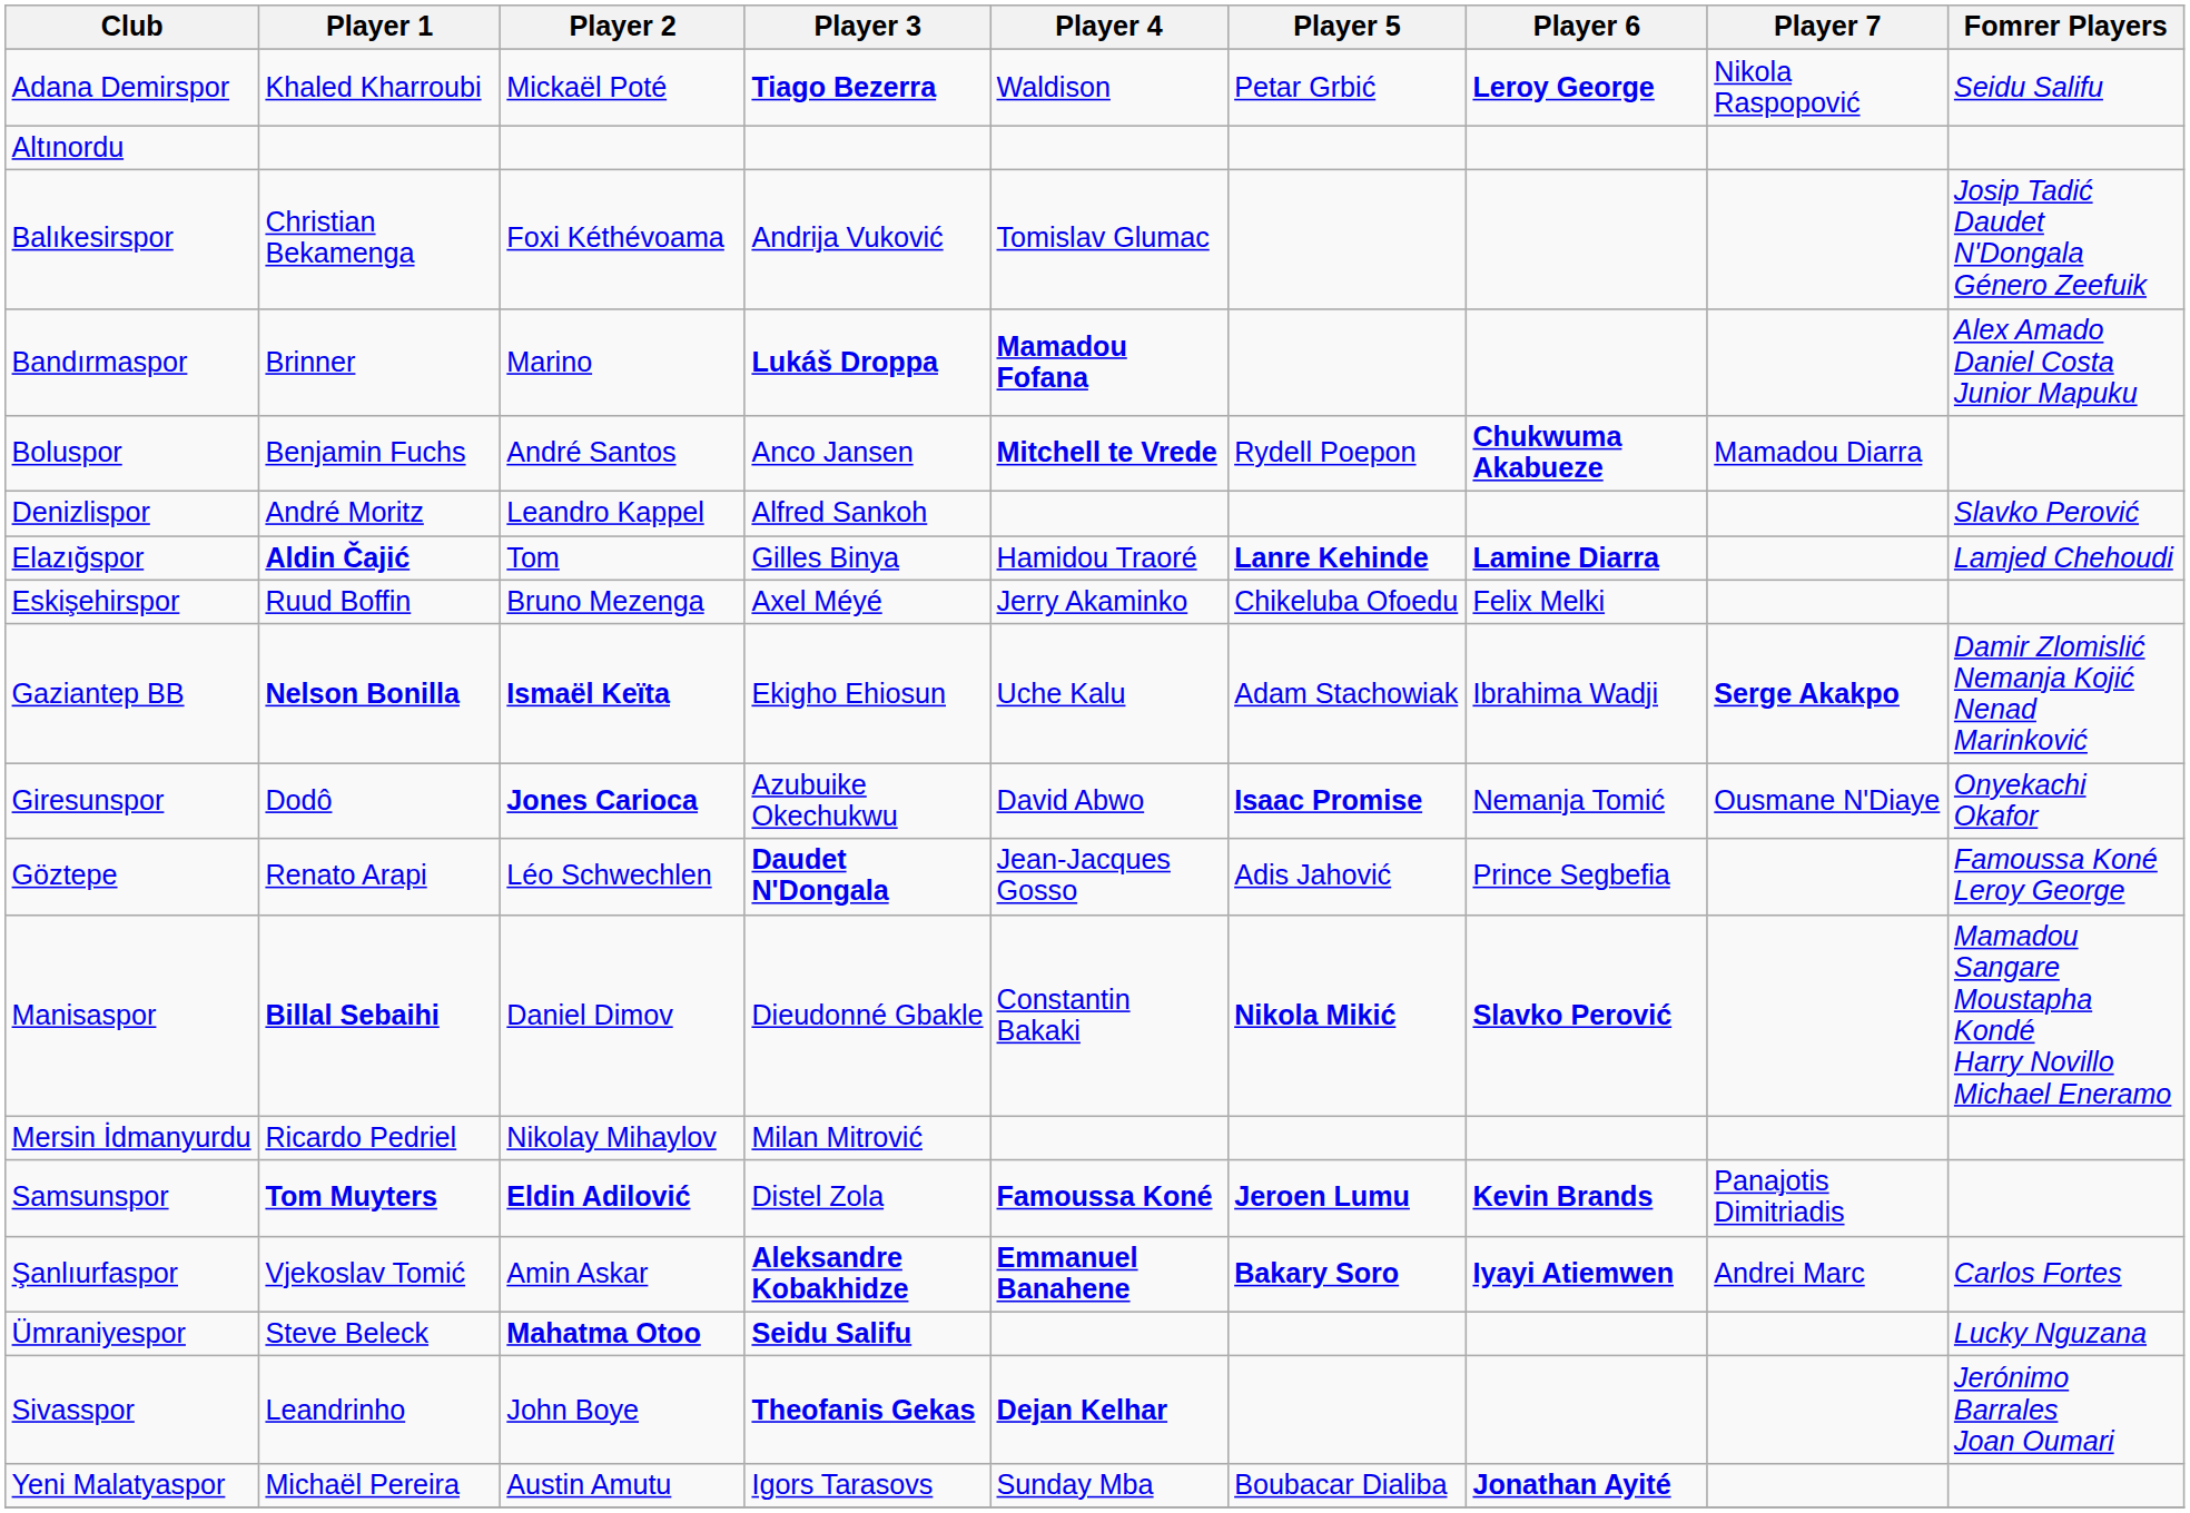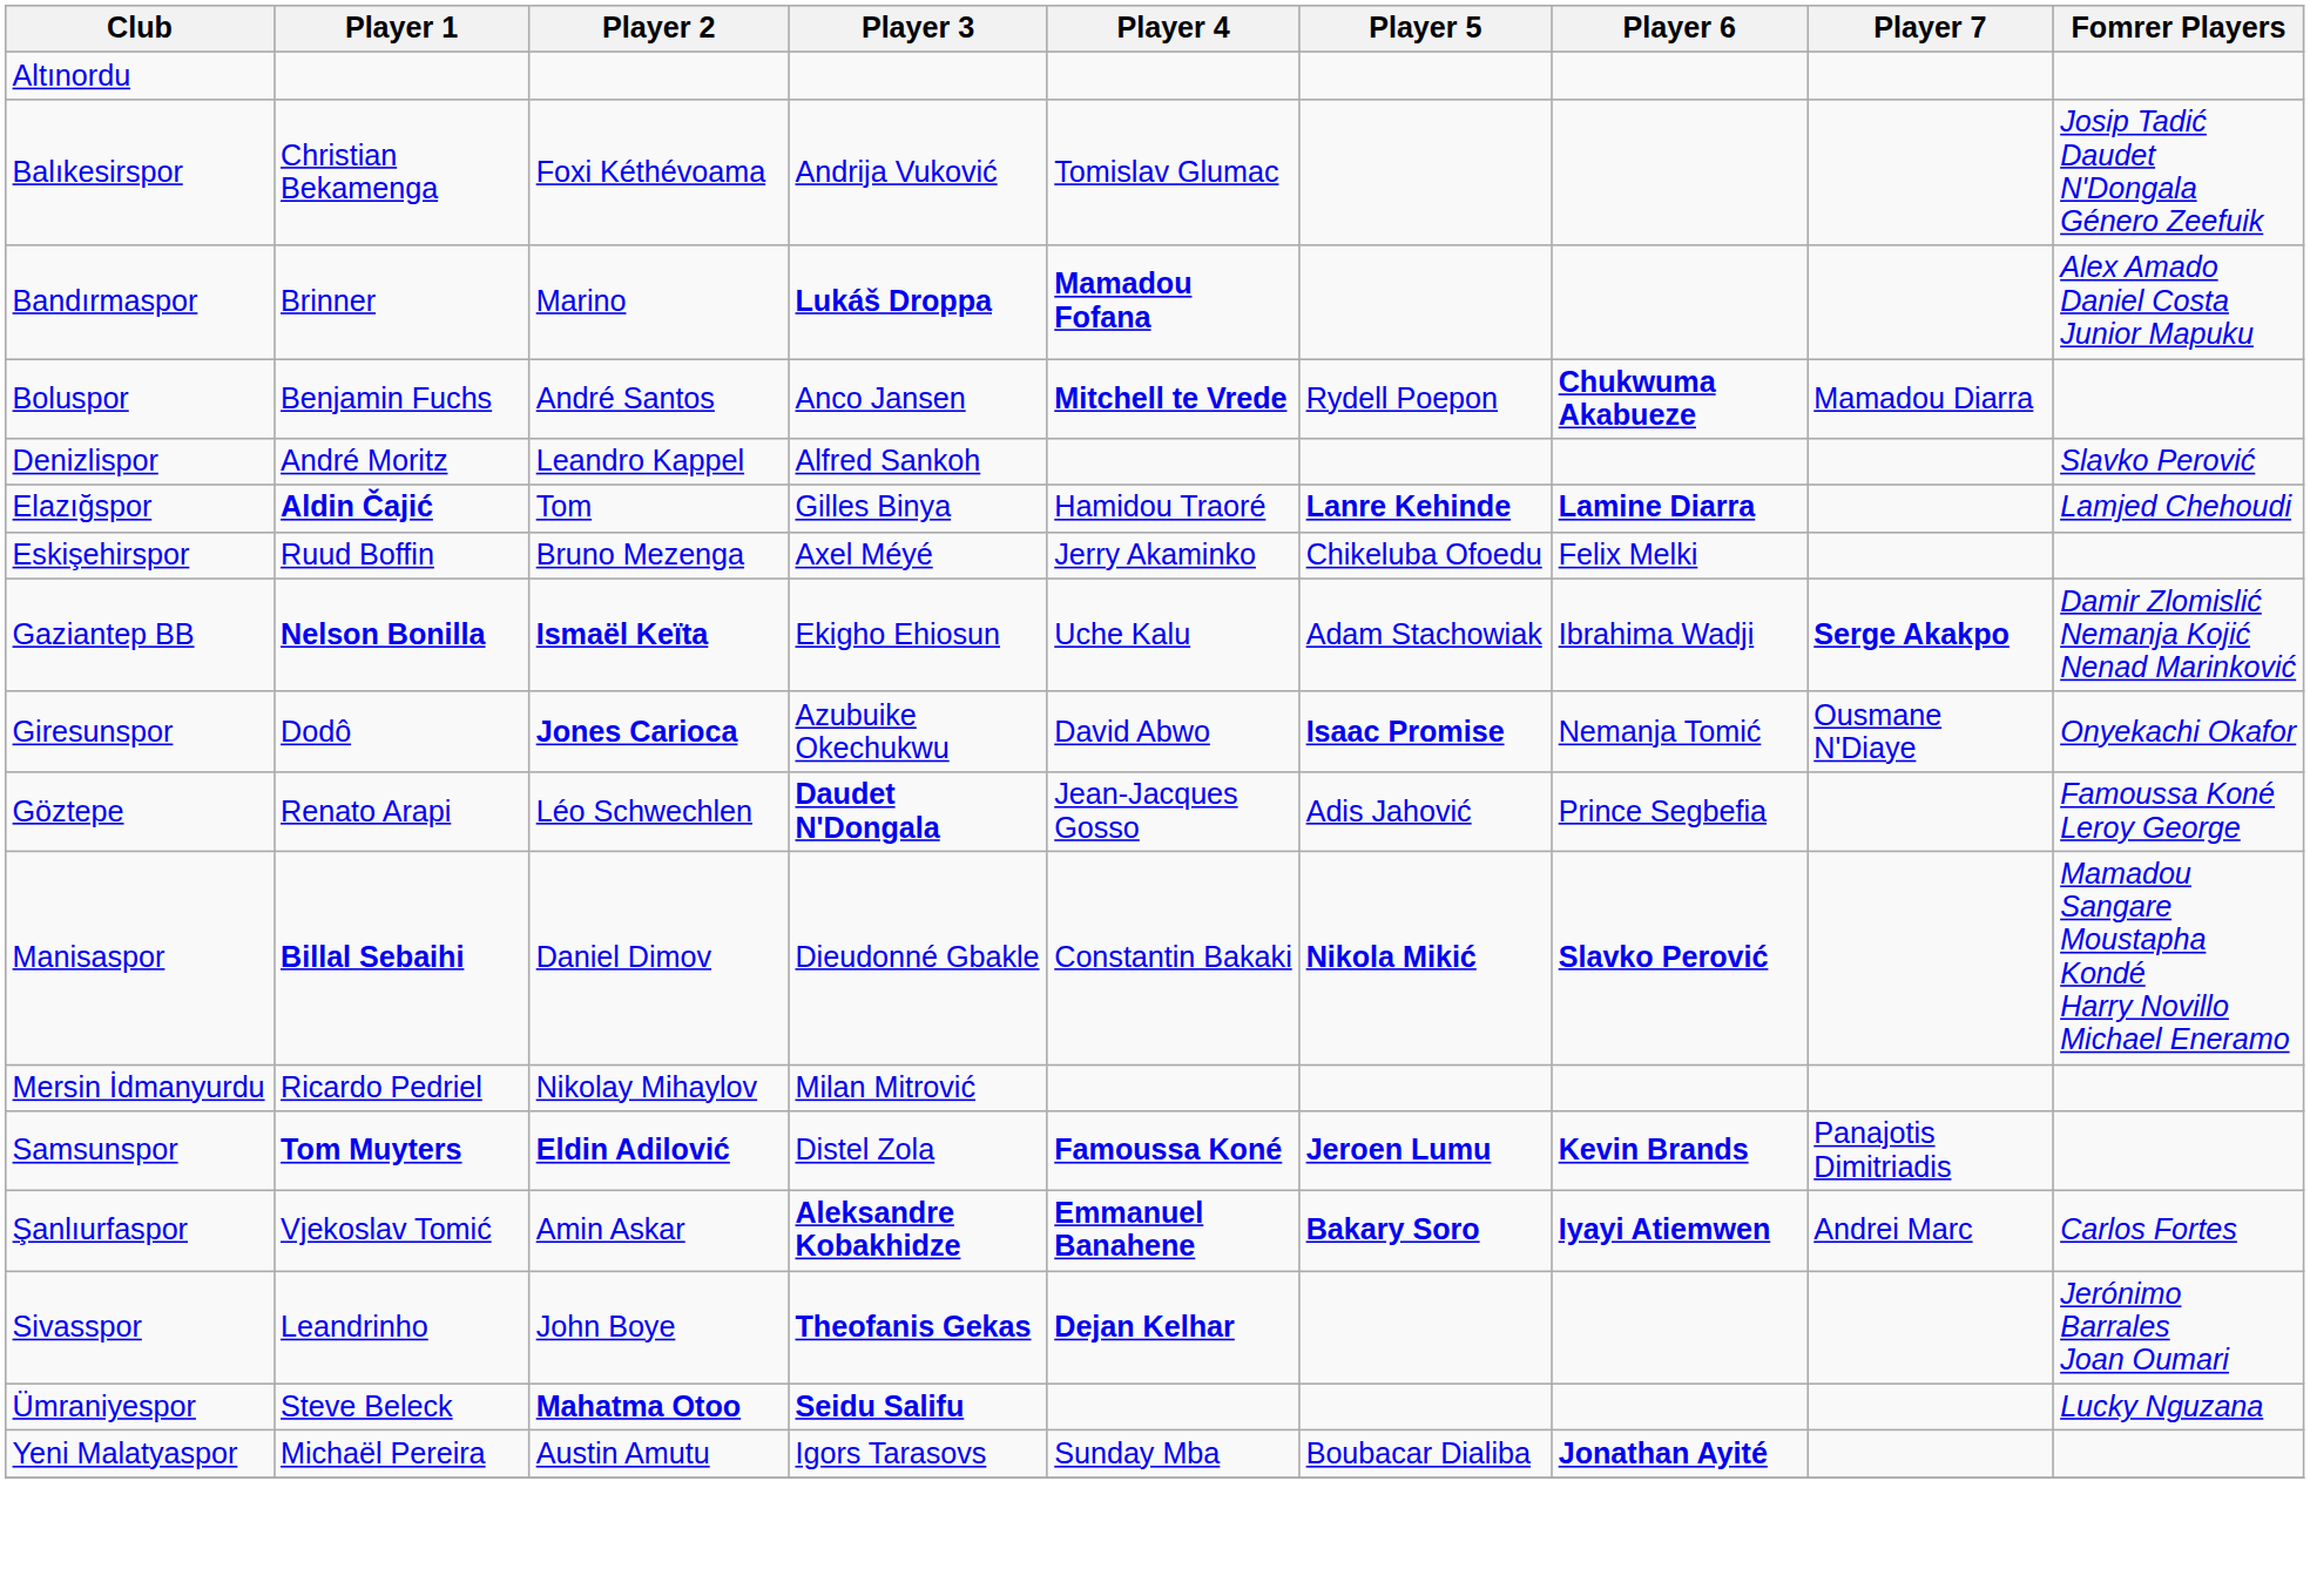 <table class="wikitable">
 <tr>
 <th width="170">Club</th>
 <th width="170">Player 1</th>
 <th width="170">Player 2</th>
 <th width="170">Player 3</th>
 <th width="170">Player 4</th>
 <th width="170">Player 5</th>
 <th width="170">Player 6</th>
 <th width="170">Player 7</th>
 <th width="170">Fomrer Players</th>
-</tr>
-<tr>
-<td><a href='#'>Adana Demirspor</a></td>
-<td> <a href='#'>Khaled Kharroubi</a></td>
-<td> <a href='#'>Mickaël Poté</a></td>
-<td> <strong><a href='#'>Tiago Bezerra</a></strong></td>
-<td> <a href='#'>Waldison</a></td>
-<td> <a href='#'>Petar Grbić</a></td>
-<td> <strong><a href='#'>Leroy George</a></strong></td>
-<td> <a href='#'>Nikola Raspopović</a></td>
-<td> <em><a href='#'>Seidu Salifu</a></em></td>
 </tr>
 <tr>
 <td><a href='#'>Altınordu</a></td>
 <td></td>
 <td></td>
 <td></td>
 <td></td>
 <td></td>
 <td></td>
 <td></td>
 <td></td>
 </tr>
 <tr>
 <td><a href='#'>Balıkesirspor</a></td>
 <td> <a href='#'>Christian Bekamenga</a></td>
 <td> <a href='#'>Foxi Kéthévoama</a></td>
 <td> <a href='#'>Andrija Vuković</a></td>
 <td> <a href='#'>Tomislav Glumac</a></td>
 <td></td>
 <td></td>
 <td></td>
 <td> <em><a href='#'>Josip Tadić</a></em> <br>  <em><a href='#'>Daudet N'Dongala</a></em> <br>  <em><a href='#'>Género Zeefuik</a></em></td>
 </tr>
 <tr>
 <td><a href='#'>Bandırmaspor</a></td>
 <td> <a href='#'>Brinner</a></td>
 <td> <a href='#'>Marino</a></td>
 <td> <strong><a href='#'>Lukáš Droppa</a></strong></td>
 <td> <strong><a href='#'>Mamadou Fofana</a></strong></td>
 <td></td>
 <td></td>
 <td></td>
 <td> <em><a href='#'>Alex Amado</a></em> <br>  <em><a href='#'>Daniel Costa</a></em> <br>  <em><a href='#'>Junior Mapuku</a></em></td>
 </tr>
 <tr>
 <td><a href='#'>Boluspor</a></td>
 <td> <a href='#'>Benjamin Fuchs</a></td>
 <td> <a href='#'>André Santos</a></td>
 <td> <a href='#'>Anco Jansen</a></td>
 <td> <strong><a href='#'>Mitchell te Vrede</a></strong></td>
 <td> <a href='#'>Rydell Poepon</a></td>
 <td> <strong><a href='#'>Chukwuma Akabueze</a></strong></td>
 <td> <a href='#'>Mamadou Diarra</a></td>
 <td></td>
 </tr>
 <tr>
 <td><a href='#'>Denizlispor</a></td>
 <td> <a href='#'>André Moritz</a></td>
 <td> <a href='#'>Leandro Kappel</a></td>
 <td> <a href='#'>Alfred Sankoh</a></td>
 <td></td>
 <td></td>
 <td></td>
 <td></td>
 <td> <em><a href='#'>Slavko Perović</a></em></td>
 </tr>
 <tr>
 <td><a href='#'>Elazığspor</a></td>
 <td> <strong><a href='#'>Aldin Čajić</a></strong></td>
 <td> <a href='#'>Tom</a></td>
 <td> <a href='#'>Gilles Binya</a></td>
 <td> <a href='#'>Hamidou Traoré</a></td>
 <td> <strong><a href='#'>Lanre Kehinde</a></strong></td>
 <td> <strong><a href='#'>Lamine Diarra</a></strong></td>
 <td></td>
 <td> <em><a href='#'>Lamjed Chehoudi</a></em></td>
 </tr>
 <tr>
 <td><a href='#'>Eskişehirspor</a></td>
 <td> <a href='#'>Ruud Boffin</a></td>
 <td> <a href='#'>Bruno Mezenga</a></td>
 <td> <a href='#'>Axel Méyé</a></td>
 <td> <a href='#'>Jerry Akaminko</a></td>
 <td> <a href='#'>Chikeluba Ofoedu</a></td>
 <td> <a href='#'>Felix Melki</a></td>
 <td></td>
 <td></td>
 </tr>
 <tr>
 <td><a href='#'>Gaziantep BB</a></td>
 <td> <strong><a href='#'>Nelson Bonilla</a></strong></td>
 <td> <strong><a href='#'>Ismaël Keïta</a></strong></td>
 <td> <a href='#'>Ekigho Ehiosun</a></td>
 <td> <a href='#'>Uche Kalu</a></td>
 <td> <a href='#'>Adam Stachowiak</a></td>
 <td> <a href='#'>Ibrahima Wadji</a></td>
 <td> <strong><a href='#'>Serge Akakpo</a></strong></td>
 <td> <em><a href='#'>Damir Zlomislić</a></em> <br>  <em><a href='#'>Nemanja Kojić</a></em> <br>  <em><a href='#'>Nenad Marinković</a></em></td>
 </tr>
 <tr>
 <td><a href='#'>Giresunspor</a></td>
 <td> <a href='#'>Dodô</a></td>
 <td> <strong><a href='#'>Jones Carioca</a></strong></td>
 <td> <a href='#'>Azubuike Okechukwu</a></td>
 <td> <a href='#'>David Abwo</a></td>
 <td> <strong><a href='#'>Isaac Promise</a></strong></td>
 <td> <a href='#'>Nemanja Tomić</a></td>
 <td> <a href='#'>Ousmane N'Diaye</a></td>
 <td> <em><a href='#'>Onyekachi Okafor</a></em></td>
 </tr>
 <tr>
 <td><a href='#'>Göztepe</a></td>
 <td> <a href='#'>Renato Arapi</a></td>
 <td> <a href='#'>Léo Schwechlen</a></td>
 <td> <strong><a href='#'>Daudet N'Dongala</a></strong></td>
 <td> <a href='#'>Jean-Jacques Gosso</a></td>
 <td> <a href='#'>Adis Jahović</a></td>
 <td> <a href='#'>Prince Segbefia</a></td>
 <td></td>
 <td> <em><a href='#'>Famoussa Koné</a></em> <br>  <em><a href='#'>Leroy George</a></em></td>
 </tr>
 <tr>
 <td><a href='#'>Manisaspor</a></td>
 <td> <strong><a href='#'>Billal Sebaihi</a></strong></td>
 <td> <a href='#'>Daniel Dimov</a></td>
 <td> <a href='#'>Dieudonné Gbakle</a></td>
 <td> <a href='#'>Constantin Bakaki</a></td>
 <td> <strong><a href='#'>Nikola Mikić</a></strong></td>
 <td> <strong><a href='#'>Slavko Perović</a></strong></td>
 <td></td>
 <td> <em><a href='#'>Mamadou Sangare</a></em> <br>  <em><a href='#'>Moustapha Kondé</a></em> <br>  <em><a href='#'>Harry Novillo</a></em> <br>  <em><a href='#'>Michael Eneramo</a></em></td>
 </tr>
 <tr>
 <td><a href='#'>Mersin İdmanyurdu</a></td>
 <td> <a href='#'>Ricardo Pedriel</a></td>
 <td> <a href='#'>Nikolay Mihaylov</a></td>
 <td> <a href='#'>Milan Mitrović</a></td>
 <td></td>
 <td></td>
 <td></td>
 <td></td>
 <td></td>
 </tr>
 <tr>
 <td><a href='#'>Samsunspor</a></td>
 <td> <strong><a href='#'>Tom Muyters</a></strong></td>
 <td> <strong><a href='#'>Eldin Adilović</a></strong></td>
 <td> <a href='#'>Distel Zola</a></td>
 <td> <strong><a href='#'>Famoussa Koné</a></strong></td>
 <td> <strong><a href='#'>Jeroen Lumu</a></strong></td>
 <td> <strong><a href='#'>Kevin Brands</a></strong></td>
 <td> <a href='#'>Panajotis Dimitriadis</a></td>
 <td></td>
 </tr>
 <tr>
 <td><a href='#'>Şanlıurfaspor</a></td>
 <td> <a href='#'>Vjekoslav Tomić</a></td>
 <td> <a href='#'>Amin Askar</a></td>
 <td> <strong><a href='#'>Aleksandre Kobakhidze</a></strong></td>
 <td> <strong><a href='#'>Emmanuel Banahene</a></strong></td>
 <td> <strong><a href='#'>Bakary Soro</a></strong></td>
 <td> <strong><a href='#'>Iyayi Atiemwen</a></strong></td>
 <td> <a href='#'>Andrei Marc</a></td>
 <td> <em><a href='#'>Carlos Fortes</a></em></td>
 </tr>
 <tr>
+<td><a href='#'>Sivasspor</a></td>
+<td> <a href='#'>Leandrinho</a></td>
+<td> <a href='#'>John Boye</a></td>
+<td> <strong><a href='#'>Theofanis Gekas</a></strong></td>
+<td> <strong><a href='#'>Dejan Kelhar</a></strong></td>
+<td></td>
+<td></td>
+<td></td>
+<td> <em><a href='#'>Jerónimo Barrales</a></em> <br>  <em><a href='#'>Joan Oumari</a></em></td>
+</tr>
+<tr>
 <td><a href='#'>Ümraniyespor</a></td>
 <td> <a href='#'>Steve Beleck</a></td>
 <td> <strong><a href='#'>Mahatma Otoo</a></strong></td>
 <td> <strong><a href='#'>Seidu Salifu</a></strong></td>
 <td></td>
 <td></td>
 <td></td>
 <td></td>
 <td> <em><a href='#'>Lucky Nguzana</a></em></td>
-</tr>
-<tr>
-<td><a href='#'>Sivasspor</a></td>
-<td> <a href='#'>Leandrinho</a></td>
-<td> <a href='#'>John Boye</a></td>
-<td> <strong><a href='#'>Theofanis Gekas</a></strong></td>
-<td> <strong><a href='#'>Dejan Kelhar</a></strong></td>
-<td></td>
-<td></td>
-<td></td>
-<td> <em><a href='#'>Jerónimo Barrales</a></em> <br>  <em><a href='#'>Joan Oumari</a></em></td>
 </tr>
 <tr>
 <td><a href='#'>Yeni Malatyaspor</a></td>
 <td> <a href='#'>Michaël Pereira</a></td>
 <td> <a href='#'>Austin Amutu</a></td>
 <td> <a href='#'>Igors Tarasovs</a></td>
 <td> <a href='#'>Sunday Mba</a></td>
 <td> <a href='#'>Boubacar Dialiba</a></td>
 <td> <strong><a href='#'>Jonathan Ayité</a></strong></td>
 <td></td>
 <td></td>
 </tr>
 <tr>
 </tr>
 </table>
